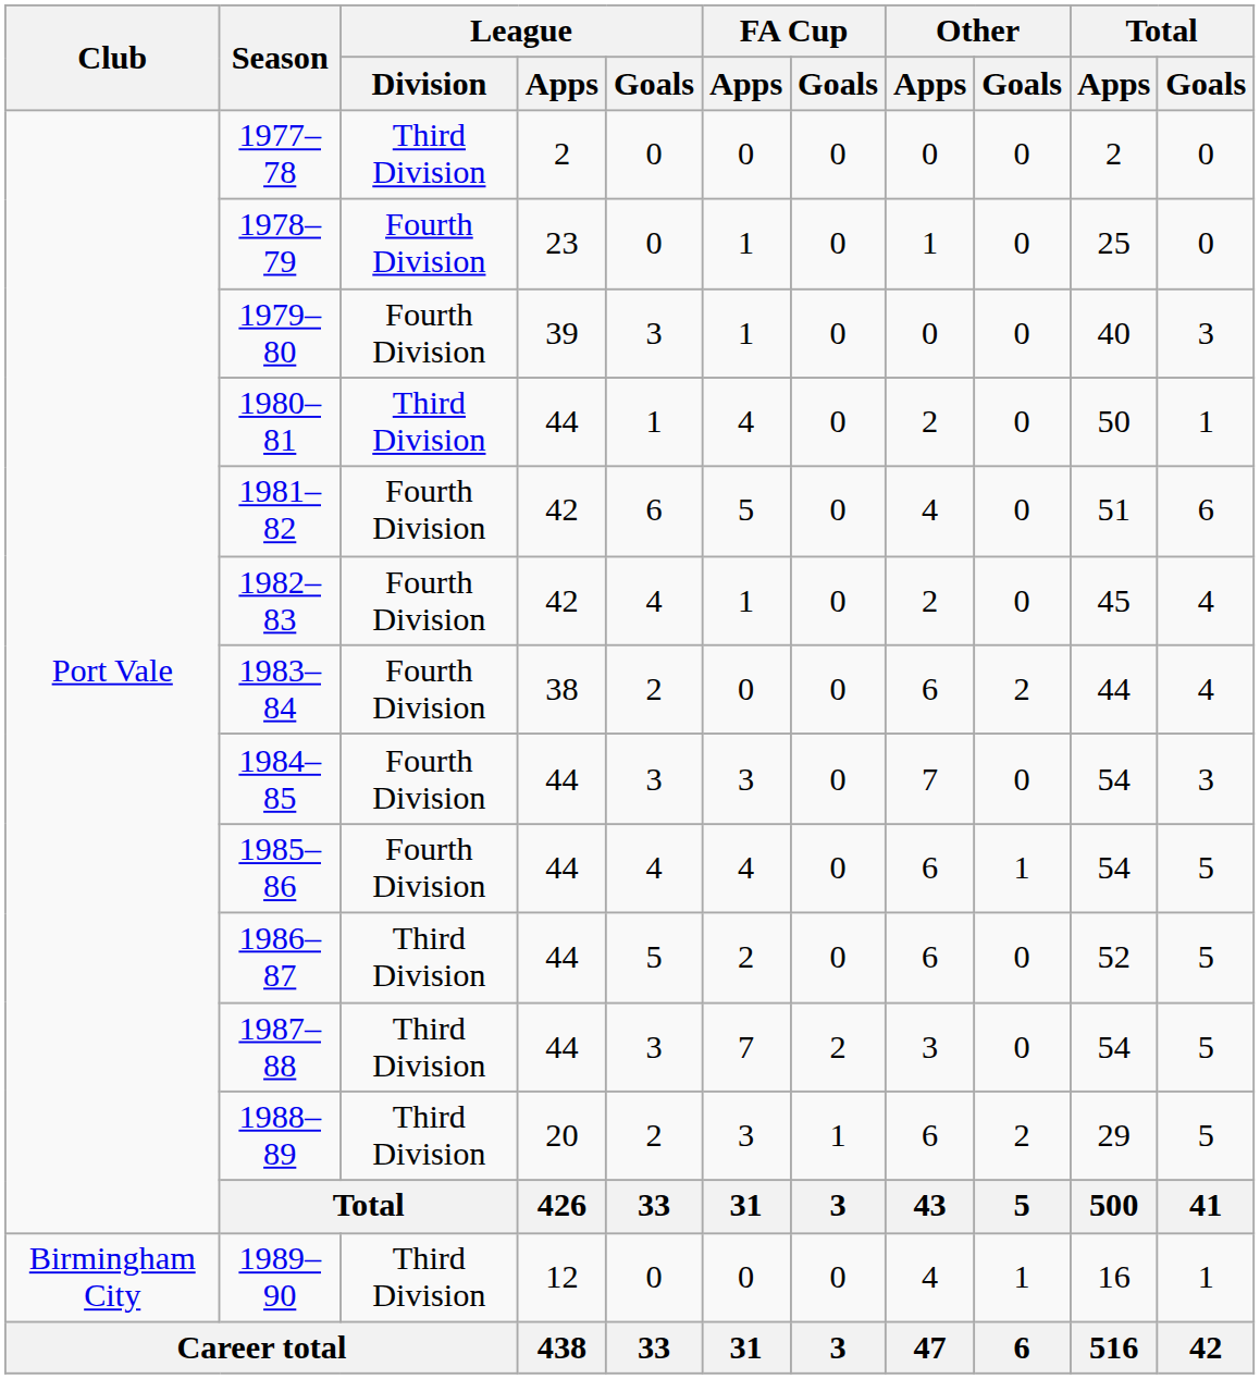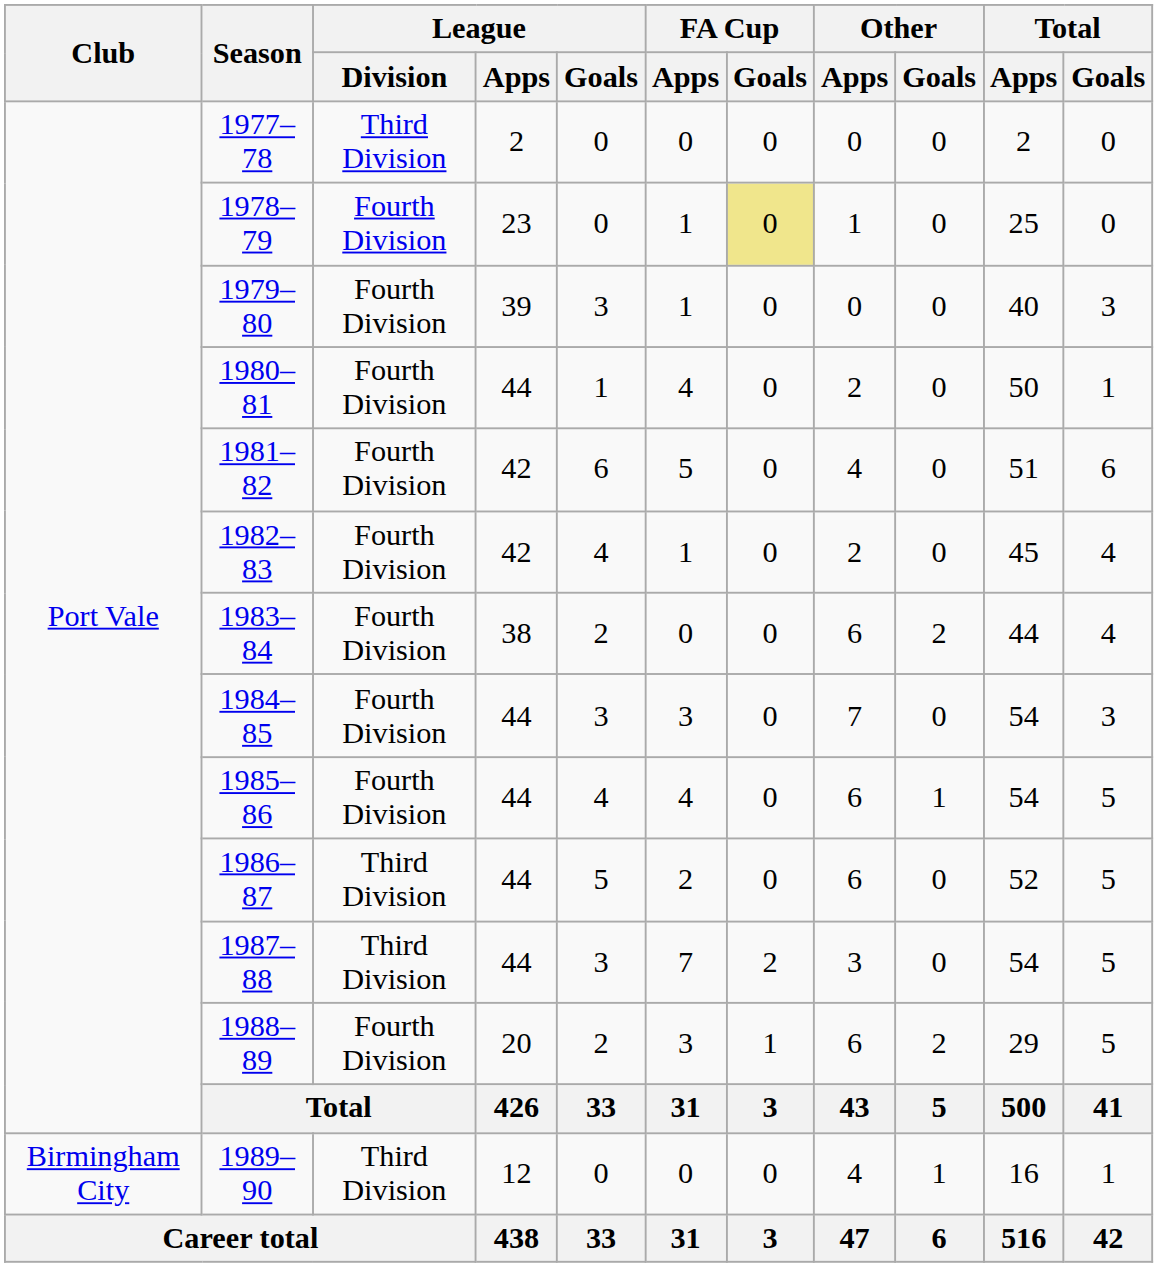 <table class="wikitable" style="text-align: center;">
 <tr>
 <th rowspan="2">Club</th>
 <th rowspan="2">Season</th>
 <th colspan="3">League</th>
 <th colspan="2">FA Cup</th>
 <th colspan="2">Other</th>
 <th colspan="2">Total</th>
 </tr>
 <tr>
 <th>Division</th>
 <th>Apps</th>
 <th>Goals</th>
 <th>Apps</th>
 <th>Goals</th>
 <th>Apps</th>
 <th>Goals</th>
 <th>Apps</th>
 <th>Goals</th>
 </tr>
 <tr>
 <td rowspan="13"><a href='#'>Port Vale</a></td>
 <td><a href='#'>1977–78</a></td>
 <td><a href='#'>Third Division</a></td>
 <td>2</td>
 <td>0</td>
 <td>0</td>
 <td>0</td>
 <td>0</td>
 <td>0</td>
 <td>2</td>
 <td>0</td>
 </tr>
 <tr>
 <td><a href='#'>1978–79</a></td>
 <td><a href='#'>Fourth Division</a></td>
 <td>23</td>
 <td>0</td>
 <td>1</td>
-<td>0</td>
+<td style="background: khaki;">0</td>
 <td>1</td>
 <td>0</td>
 <td>25</td>
 <td>0</td>
 </tr>
 <tr>
 <td><a href='#'>1979–80</a></td>
 <td>Fourth Division</td>
 <td>39</td>
 <td>3</td>
 <td>1</td>
 <td>0</td>
 <td>0</td>
 <td>0</td>
 <td>40</td>
 <td>3</td>
 </tr>
 <tr>
 <td><a href='#'>1980–81</a></td>
-<td><a href='#'>Third Division</a></td>
+<td>Fourth Division</td>
 <td>44</td>
 <td>1</td>
 <td>4</td>
 <td>0</td>
 <td>2</td>
 <td>0</td>
 <td>50</td>
 <td>1</td>
 </tr>
 <tr>
 <td><a href='#'>1981–82</a></td>
 <td>Fourth Division</td>
 <td>42</td>
 <td>6</td>
 <td>5</td>
 <td>0</td>
 <td>4</td>
 <td>0</td>
 <td>51</td>
 <td>6</td>
 </tr>
 <tr>
 <td><a href='#'>1982–83</a></td>
 <td>Fourth Division</td>
 <td>42</td>
 <td>4</td>
 <td>1</td>
 <td>0</td>
 <td>2</td>
 <td>0</td>
 <td>45</td>
 <td>4</td>
 </tr>
 <tr>
 <td><a href='#'>1983–84</a></td>
 <td>Fourth Division</td>
 <td>38</td>
 <td>2</td>
 <td>0</td>
 <td>0</td>
 <td>6</td>
 <td>2</td>
 <td>44</td>
 <td>4</td>
 </tr>
 <tr>
 <td><a href='#'>1984–85</a></td>
 <td>Fourth Division</td>
 <td>44</td>
 <td>3</td>
 <td>3</td>
 <td>0</td>
 <td>7</td>
 <td>0</td>
 <td>54</td>
 <td>3</td>
 </tr>
 <tr>
 <td><a href='#'>1985–86</a></td>
 <td>Fourth Division</td>
 <td>44</td>
 <td>4</td>
 <td>4</td>
 <td>0</td>
 <td>6</td>
 <td>1</td>
 <td>54</td>
 <td>5</td>
 </tr>
 <tr>
 <td><a href='#'>1986–87</a></td>
 <td>Third Division</td>
 <td>44</td>
 <td>5</td>
 <td>2</td>
 <td>0</td>
 <td>6</td>
 <td>0</td>
 <td>52</td>
 <td>5</td>
 </tr>
 <tr>
 <td><a href='#'>1987–88</a></td>
 <td>Third Division</td>
 <td>44</td>
 <td>3</td>
 <td>7</td>
 <td>2</td>
 <td>3</td>
 <td>0</td>
 <td>54</td>
 <td>5</td>
 </tr>
 <tr>
 <td><a href='#'>1988–89</a></td>
-<td>Third Division</td>
+<td>Fourth Division</td>
 <td>20</td>
 <td>2</td>
 <td>3</td>
 <td>1</td>
 <td>6</td>
 <td>2</td>
 <td>29</td>
 <td>5</td>
 </tr>
 <tr>
 <th colspan="2">Total</th>
 <th>426</th>
 <th>33</th>
 <th>31</th>
 <th>3</th>
 <th>43</th>
 <th>5</th>
 <th>500</th>
 <th>41</th>
 </tr>
 <tr>
 <td><a href='#'>Birmingham City</a></td>
 <td><a href='#'>1989–90</a></td>
 <td>Third Division</td>
 <td>12</td>
 <td>0</td>
 <td>0</td>
 <td>0</td>
 <td>4</td>
 <td>1</td>
 <td>16</td>
 <td>1</td>
 </tr>
 <tr>
 <th colspan="3">Career total</th>
 <th>438</th>
 <th>33</th>
 <th>31</th>
 <th>3</th>
 <th>47</th>
 <th>6</th>
 <th>516</th>
 <th>42</th>
 </tr>
 </table>
